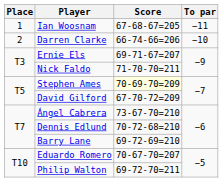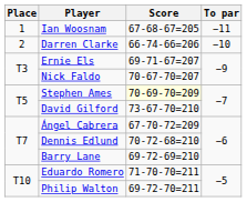 <table class="wikitable">
 <tr>
 <th>Place</th>
 <th>Player</th>
 <th>Score</th>
 <th>To par</th>
 </tr>
 <tr>
 <td align=center>1</td>
 <td> <a href='#'>Ian Woosnam</a></td>
 <td align=center>67-68-67=205</td>
 <td align=center>−11</td>
 </tr>
 <tr>
 <td align=center>2</td>
 <td> <a href='#'>Darren Clarke</a></td>
 <td align=center>66-74-66=206</td>
 <td align=center>−10</td>
 </tr>
 <tr>
 <td rowspan="2" align=center>T3</td>
 <td> <a href='#'>Ernie Els</a></td>
 <td align=center>69-71-67=207</td>
 <td rowspan="2" align=center>−9</td>
 </tr>
 <tr>
 <td> <a href='#'>Nick Faldo</a></td>
-<td align=center>71-70-70=211</td>
+<td align=center>70-67-70=207</td>
 </tr>
 <tr>
 <td rowspan="2" align=center>T5</td>
 <td> <a href='#'>Stephen Ames</a></td>
 <td align=center style="background: lightyellow;">70-69-70=209</td>
 <td rowspan="2" align=center>−7</td>
 </tr>
 <tr>
 <td> <a href='#'>David Gilford</a></td>
-<td align=center>67-70-72=209</td>
+<td align=center>73-67-70=210</td>
 </tr>
 <tr>
 <td rowspan="3" align=center>T7</td>
 <td> <a href='#'>Ángel Cabrera</a></td>
-<td align=center>73-67-70=210</td>
+<td align=center>67-70-72=209</td>
 <td rowspan="3" align=center>−6</td>
 </tr>
 <tr>
 <td> <a href='#'>Dennis Edlund</a></td>
 <td align=center>70-72-68=210</td>
 </tr>
 <tr>
 <td> <a href='#'>Barry Lane</a></td>
 <td align=center>69-72-69=210</td>
 </tr>
 <tr>
 <td rowspan="2" align=center>T10</td>
 <td> <a href='#'>Eduardo Romero</a></td>
-<td align=center>70-67-70=207</td>
+<td align=center>71-70-70=211</td>
 <td rowspan="2" align=center>−5</td>
 </tr>
 <tr>
 <td> <a href='#'>Philip Walton</a></td>
 <td align=center>69-72-70=211</td>
 </tr>
 </table>
